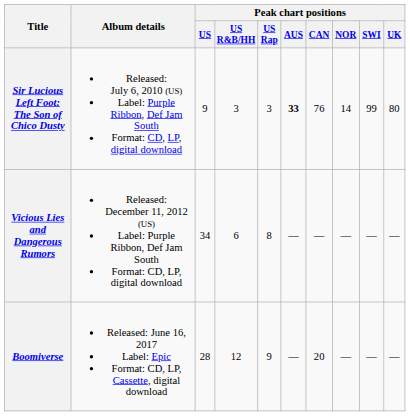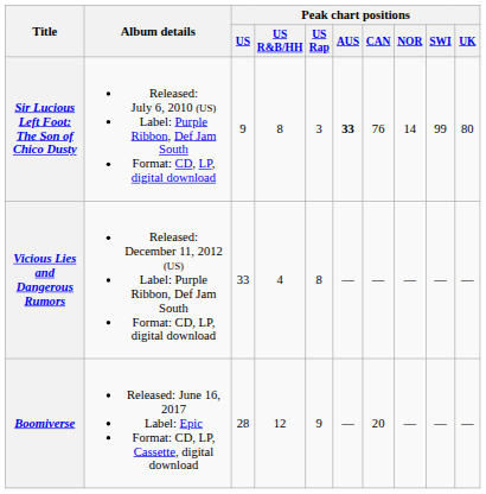 <table class="wikitable plainrowheaders" style="text-align:center;">
 <tr>
 <th scope="col" rowspan="2" style="width:11em;">Title</th>
 <th scope="col" rowspan="2" style="width:16em;">Album details</th>
 <th scope="col" colspan="8">Peak chart positions</th>
 </tr>
 <tr>
 <th scope="col" style="width:3em;font-size:90%;"><a href='#'>US</a><br></th>
 <th scope="col" style="width:3em;font-size:90%;"><a href='#'>US<br>R&B/HH</a><br></th>
 <th scope="col" style="width:3em;font-size:90%;"><a href='#'>US<br>Rap</a><br></th>
 <th scope="col" style="width:3em;font-size:90%;"><a href='#'>AUS</a><br></th>
 <th scope="col" style="width:3em;font-size:90%;"><a href='#'>CAN</a><br></th>
 <th scope="col" style="width:3em;font-size:90%;"><a href='#'>NOR</a><br></th>
 <th scope="col" style="width:3em;font-size:90%;"><a href='#'>SWI</a><br></th>
 <th scope="col" style="width:3em;font-size:90%;"><a href='#'>UK</a><br></th>
 </tr>
 <tr>
 <th scope="row"><em><a href='#'>Sir Lucious Left Foot: The Son of Chico Dusty</a></em></th>
 <td><br><ul><li>Released: July 6, 2010 <small>(US)</small></li><li>Label: <a href='#'>Purple Ribbon</a>, <a href='#'>Def Jam South</a></li><li>Format: <a href='#'>CD</a>, <a href='#'>LP</a>, <a href='#'>digital download</a></li></ul></td>
 <td>9</td>
-<td>3</td>
+<td>8</td>
 <td>3</td>
 <td><strong>33</strong></td>
 <td>76</td>
 <td>14</td>
 <td>99</td>
 <td>80</td>
 </tr>
 <tr>
 <th scope="row"><em><a href='#'>Vicious Lies and Dangerous Rumors</a></em></th>
 <td><br><ul><li>Released: December 11, 2012 <small>(US)</small></li><li>Label: Purple Ribbon, Def Jam South</li><li>Format: CD, LP, digital download</li></ul></td>
-<td>34</td>
-<td>6</td>
+<td>33</td>
+<td>4</td>
 <td>8</td>
 <td>—</td>
 <td>—</td>
 <td>—</td>
 <td>—</td>
 <td>—</td>
 </tr>
 <tr>
 <th scope="row"><em><a href='#'>Boomiverse</a></em></th>
 <td><br><ul><li>Released: June 16, 2017</li><li>Label: <a href='#'>Epic</a></li><li>Format: CD, LP, <a href='#'>Cassette</a>, digital download</li></ul></td>
 <td>28</td>
 <td>12</td>
 <td>9</td>
 <td>—</td>
 <td>20</td>
 <td>—</td>
 <td>—</td>
 <td>—</td>
 </tr>
 </table>
